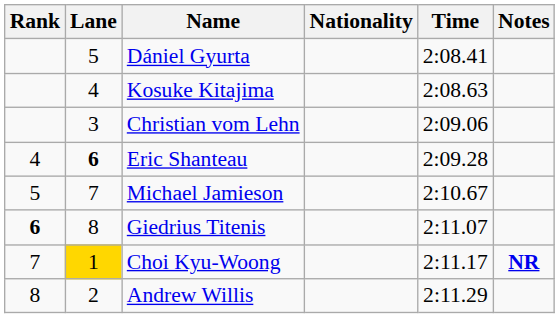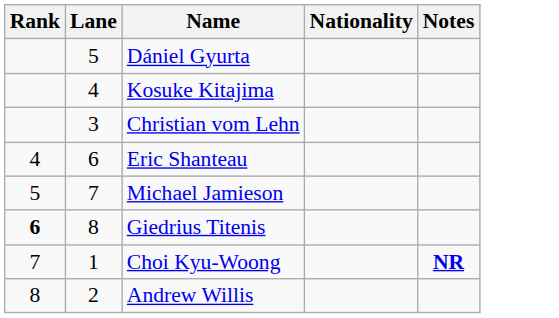 <table class="wikitable sortable" style="text-align:center">
 <tr>
 <th>Rank</th>
 <th>Lane</th>
 <th>Name</th>
 <th>Nationality</th>
-<th>Time</th>
 <th>Notes</th>
 </tr>
 <tr>
 <td></td>
 <td>5</td>
 <td align=left><a href='#'>Dániel Gyurta</a></td>
 <td align=left></td>
-<td>2:08.41</td>
 <td></td>
 </tr>
 <tr>
 <td></td>
 <td>4</td>
 <td align=left><a href='#'>Kosuke Kitajima</a></td>
 <td align=left></td>
-<td>2:08.63</td>
 <td></td>
 </tr>
 <tr>
 <td></td>
 <td>3</td>
 <td align=left><a href='#'>Christian vom Lehn</a></td>
 <td align=left></td>
-<td>2:09.06</td>
 <td></td>
 </tr>
 <tr>
 <td>4</td>
-<td><strong>6</strong></td>
+<td>6</td>
 <td align=left><a href='#'>Eric Shanteau</a></td>
 <td align=left></td>
-<td>2:09.28</td>
 <td></td>
 </tr>
 <tr>
 <td>5</td>
 <td>7</td>
 <td align=left><a href='#'>Michael Jamieson</a></td>
 <td align=left></td>
-<td>2:10.67</td>
 <td></td>
 </tr>
 <tr>
 <td><strong>6</strong></td>
 <td>8</td>
 <td align=left><a href='#'>Giedrius Titenis</a></td>
 <td align=left></td>
-<td>2:11.07</td>
 <td></td>
 </tr>
 <tr>
 <td>7</td>
-<td style="background: gold;">1</td>
+<td>1</td>
 <td align=left><a href='#'>Choi Kyu-Woong</a></td>
 <td align=left></td>
-<td>2:11.17</td>
 <td><strong><a href='#'>NR</a></strong></td>
 </tr>
 <tr>
 <td>8</td>
 <td>2</td>
 <td align=left><a href='#'>Andrew Willis</a></td>
 <td align=left></td>
-<td>2:11.29</td>
 <td></td>
 </tr>
 </table>
